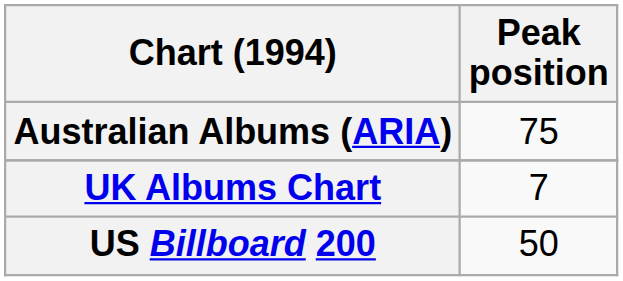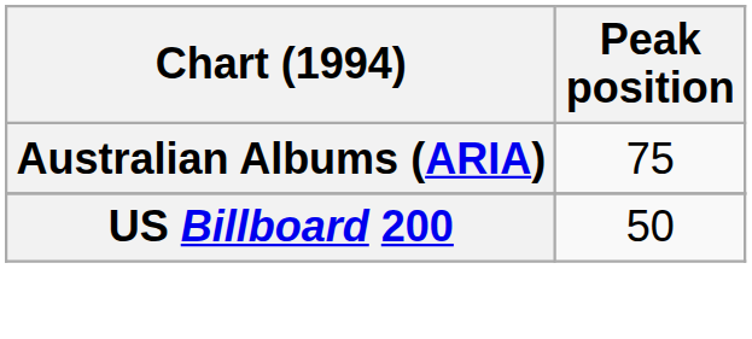 <table class="wikitable sortable plainrowheaders">
 <tr>
 <th>Chart (1994)</th>
 <th>Peak<br>position</th>
 </tr>
 <tr>
 <th scope="row">Australian Albums (<a href='#'>ARIA</a>)</th>
 <td align="center">75</td>
 </tr>
 <tr>
 </tr>
 <tr>
-<th scope="row"><a href='#'>UK Albums Chart</a></th>
-<td align="center">7</td>
-</tr>
-<tr>
 <th scope="row">US <em><a href='#'>Billboard</a></em> <a href='#'>200</a></th>
 <td align="center">50</td>
 </tr>
 </table>
